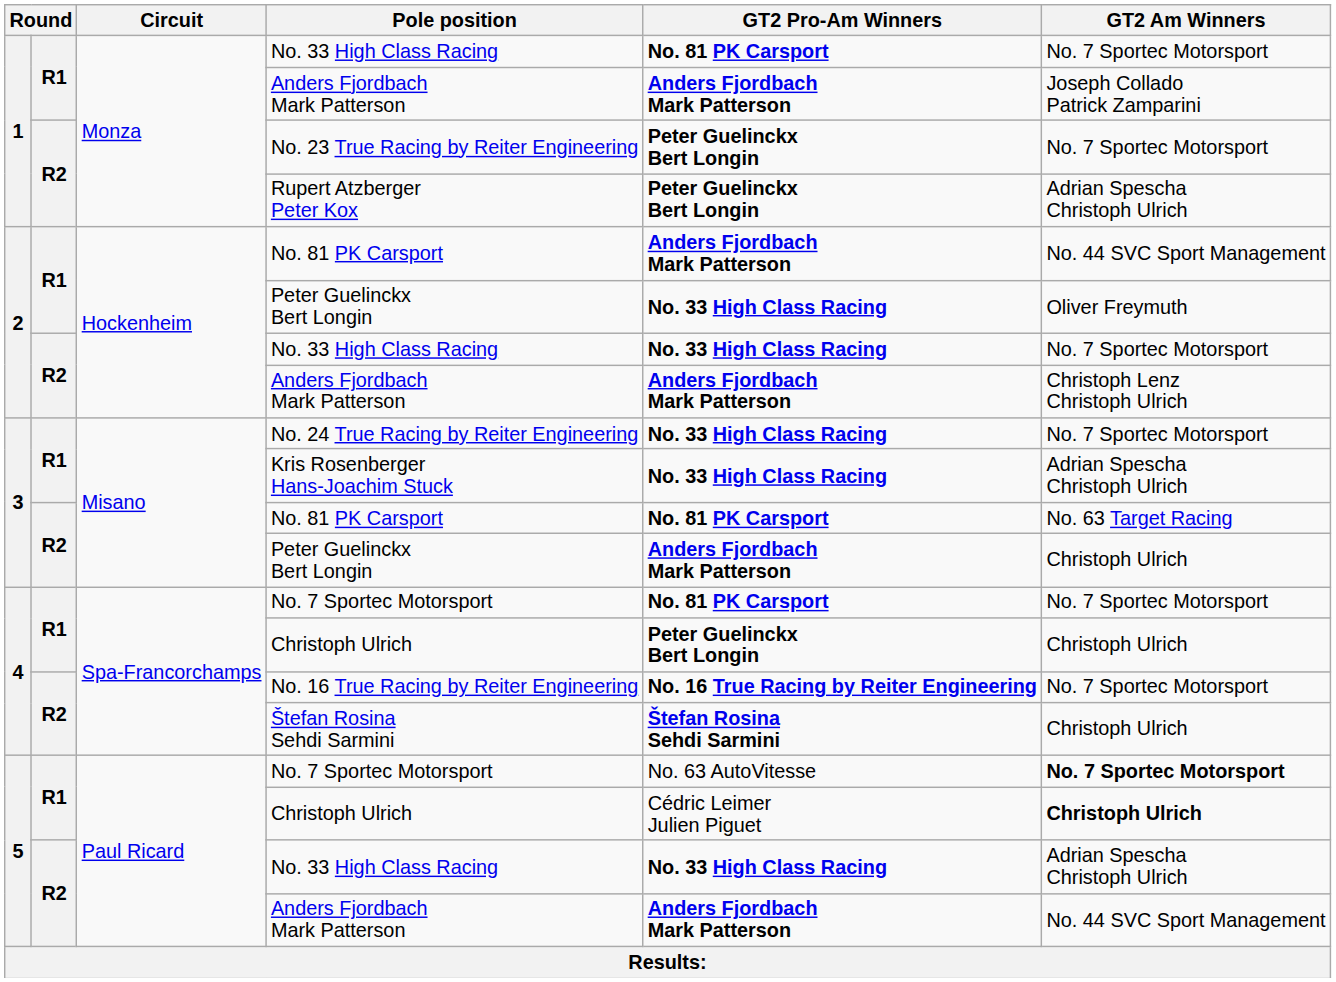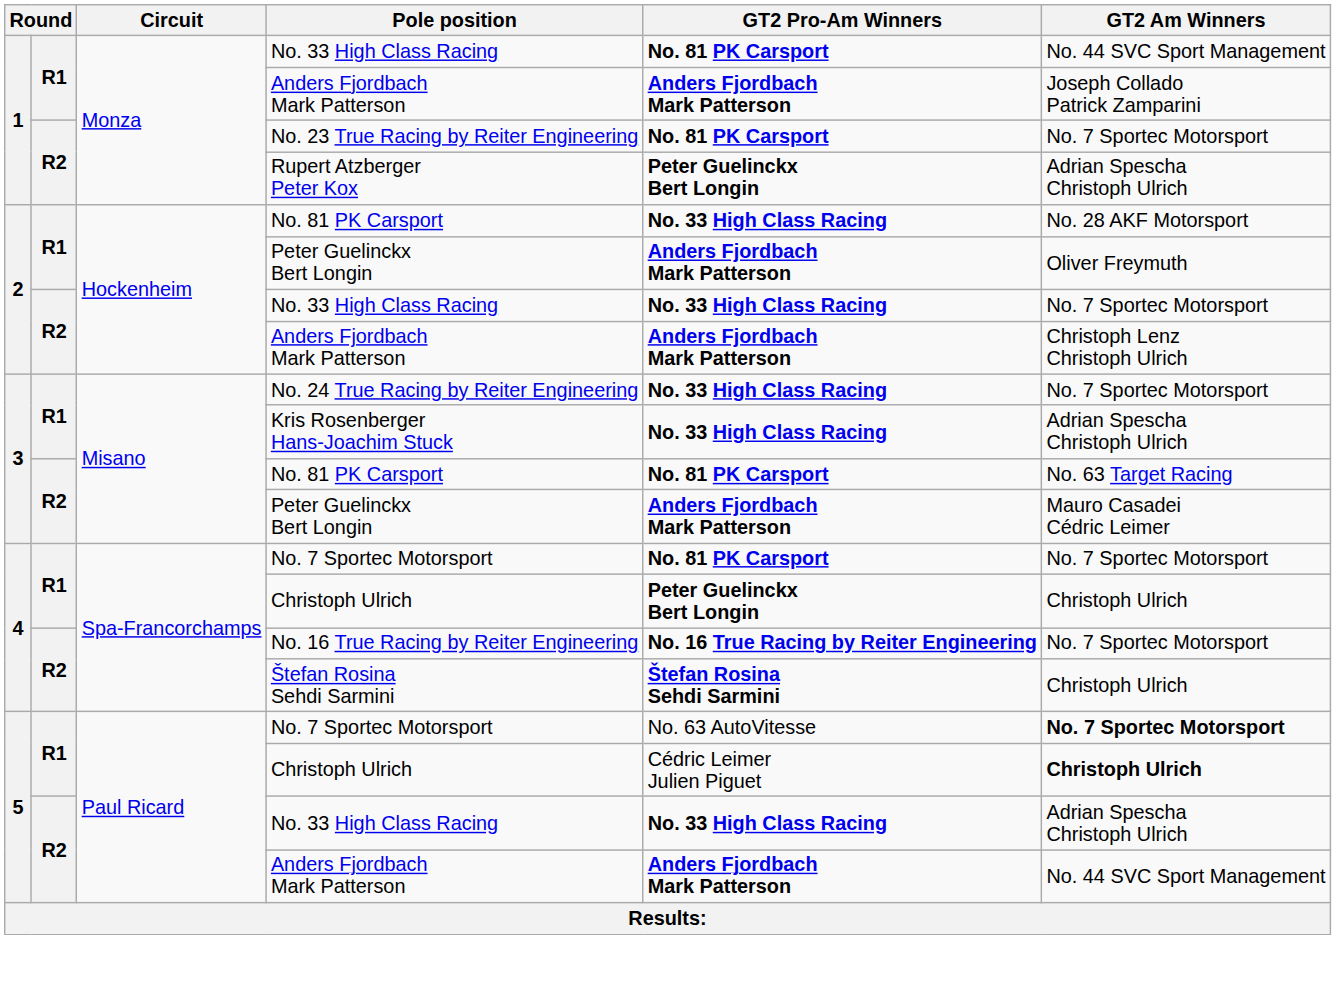 <table class="wikitable" style="font-size: 85%;">
 <tr>
 <th colspan=2>Round</th>
 <th>Circuit</th>
 <th>Pole position</th>
 <th>GT2 Pro-Am Winners</th>
 <th>GT2 Am Winners</th>
 </tr>
 <tr>
 <th rowspan=4>1</th>
 <th rowspan=2>R1</th>
 <td rowspan=4> <a href='#'>Monza</a></td>
 <td> No. 33 <a href='#'>High Class Racing</a></td>
 <td><strong> No. 81 <a href='#'>PK Carsport</a></strong></td>
-<td> No. 7 Sportec Motorsport</td>
+<td> No. 44 SVC Sport Management</td>
 </tr>
 <tr>
 <td> <a href='#'>Anders Fjordbach</a> <br> Mark Patterson</td>
 <td> <strong><a href='#'>Anders Fjordbach</a></strong> <br> <strong>Mark Patterson</strong></td>
 <td> Joseph Collado <br> Patrick Zamparini</td>
 </tr>
 <tr>
 <th rowspan=2>R2</th>
 <td> No. 23 <a href='#'>True Racing by Reiter Engineering</a></td>
-<td> <strong>Peter Guelinckx</strong> <br> <strong>Bert Longin</strong></td>
+<td> <strong>No. 81 <a href='#'>PK Carsport</a></strong></td>
 <td> No. 7 Sportec Motorsport</td>
 </tr>
 <tr>
 <td> Rupert Atzberger <br> <a href='#'>Peter Kox</a></td>
 <td> <strong>Peter Guelinckx</strong> <br> <strong>Bert Longin</strong></td>
 <td> Adrian Spescha <br> Christoph Ulrich</td>
 </tr>
 <tr>
 <th rowspan=4>2</th>
 <th rowspan=2>R1</th>
 <td rowspan=4> <a href='#'>Hockenheim</a></td>
 <td> No. 81 <a href='#'>PK Carsport</a></td>
-<td> <strong><a href='#'>Anders Fjordbach</a></strong> <br> <strong>Mark Patterson</strong></td>
-<td> No. 44 SVC Sport Management</td>
+<td> <strong>No. 33 <a href='#'>High Class Racing</a></strong></td>
+<td> No. 28 AKF Motorsport</td>
 </tr>
 <tr>
 <td> Peter Guelinckx <br> Bert Longin</td>
-<td> <strong>No. 33 <a href='#'>High Class Racing</a></strong></td>
+<td> <strong><a href='#'>Anders Fjordbach</a></strong> <br> <strong>Mark Patterson</strong></td>
 <td> Oliver Freymuth</td>
 </tr>
 <tr>
 <th rowspan=2>R2</th>
 <td> No. 33 <a href='#'>High Class Racing</a></td>
 <td> <strong>No. 33 <a href='#'>High Class Racing</a></strong></td>
 <td> No. 7 Sportec Motorsport</td>
 </tr>
 <tr>
 <td> <a href='#'>Anders Fjordbach</a> <br> Mark Patterson</td>
 <td> <strong><a href='#'>Anders Fjordbach</a></strong> <br> <strong>Mark Patterson</strong></td>
 <td> Christoph Lenz <br> Christoph Ulrich</td>
 </tr>
 <tr>
 <th rowspan=4>3</th>
 <th rowspan=2>R1</th>
 <td rowspan=4> <a href='#'>Misano</a></td>
 <td> No. 24 <a href='#'>True Racing by Reiter Engineering</a></td>
 <td> <strong>No. 33 <a href='#'>High Class Racing</a></strong></td>
 <td> No. 7 Sportec Motorsport</td>
 </tr>
 <tr>
 <td> Kris Rosenberger<br> <a href='#'>Hans-Joachim Stuck</a></td>
 <td><strong> No. 33 <a href='#'>High Class Racing</a></strong></td>
 <td> Adrian Spescha <br> Christoph Ulrich</td>
 </tr>
 <tr>
 <th rowspan=2>R2</th>
 <td> No. 81 <a href='#'>PK Carsport</a></td>
 <td><strong> No. 81 <a href='#'>PK Carsport</a></strong></td>
 <td> No. 63 <a href='#'>Target Racing</a></td>
 </tr>
 <tr>
 <td> Peter Guelinckx<br> Bert Longin</td>
 <td><strong> <a href='#'>Anders Fjordbach</a> <br> Mark Patterson</strong></td>
-<td> Christoph Ulrich</td>
+<td> Mauro Casadei<br> Cédric Leimer</td>
 </tr>
 <tr>
 <th rowspan=4>4</th>
 <th rowspan=2>R1</th>
 <td rowspan=4> <a href='#'>Spa-Francorchamps</a></td>
 <td> No. 7 Sportec Motorsport</td>
 <td><strong> No. 81 <a href='#'>PK Carsport</a></strong></td>
 <td> No. 7 Sportec Motorsport</td>
 </tr>
 <tr>
 <td> Christoph Ulrich</td>
 <td><strong> Peter Guelinckx<br> Bert Longin</strong></td>
 <td> Christoph Ulrich</td>
 </tr>
 <tr>
 <th rowspan=2>R2</th>
 <td> No. 16 <a href='#'>True Racing by Reiter Engineering</a></td>
 <td><strong> No. 16 <a href='#'>True Racing by Reiter Engineering</a></strong></td>
 <td> No. 7 Sportec Motorsport</td>
 </tr>
 <tr>
 <td> <a href='#'>Štefan Rosina</a><br> Sehdi Sarmini</td>
 <td><strong> <a href='#'>Štefan Rosina</a><br> Sehdi Sarmini</strong></td>
 <td> Christoph Ulrich</td>
 </tr>
 <tr>
 <th rowspan=4>5</th>
 <th rowspan=2>R1</th>
 <td rowspan=4> <a href='#'>Paul Ricard</a></td>
 <td> No. 7 Sportec Motorsport</td>
 <td> No. 63 AutoVitesse</td>
 <td><strong> No. 7 Sportec Motorsport</strong></td>
 </tr>
 <tr>
 <td> Christoph Ulrich</td>
 <td> Cédric Leimer<br> Julien Piguet</td>
 <td><strong> Christoph Ulrich</strong></td>
 </tr>
 <tr>
 <th rowspan=2>R2</th>
 <td> No. 33 <a href='#'>High Class Racing</a></td>
 <td><strong> No. 33 <a href='#'>High Class Racing</a></strong></td>
 <td> Adrian Spescha <br> Christoph Ulrich</td>
 </tr>
 <tr>
 <td> <a href='#'>Anders Fjordbach</a> <br> Mark Patterson</td>
 <td><strong> <a href='#'>Anders Fjordbach</a> <br> Mark Patterson</strong></td>
 <td> No. 44 SVC Sport Management</td>
 </tr>
 <tr>
 <th colspan=6>Results:</th>
 </tr>
 </table>
